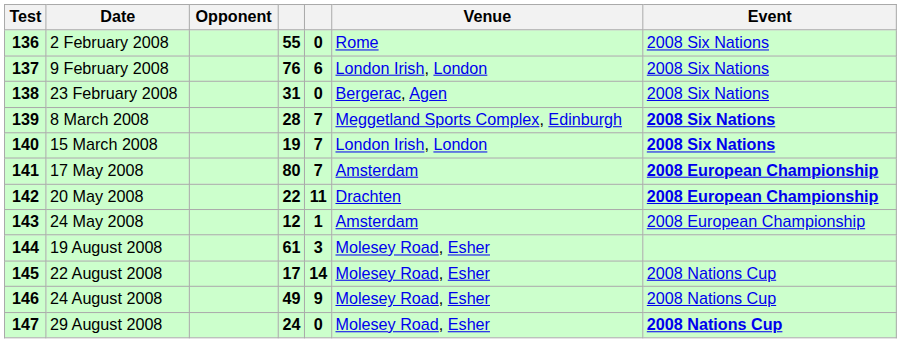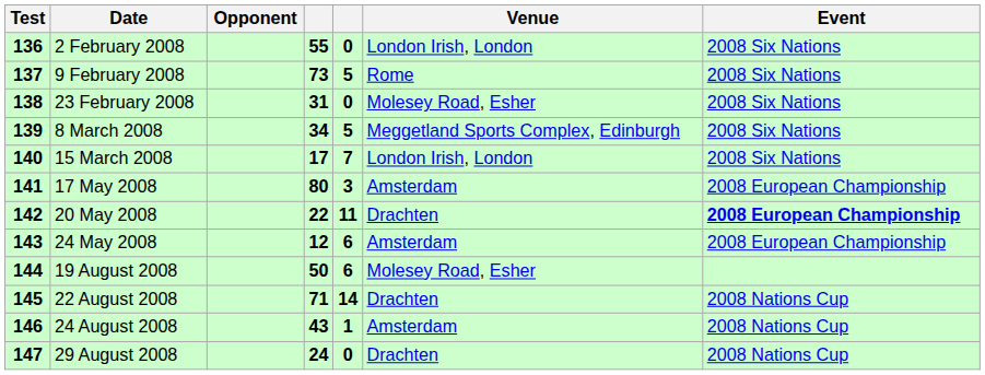 <table class="wikitable sortable" style="width:100%">
 <tr>
 <th>Test</th>
 <th>Date</th>
 <th>Opponent</th>
 <th></th>
 <th></th>
 <th>Venue</th>
 <th>Event</th>
 </tr>
 <tr bgcolor=#ccffcc>
 <td align="center"><strong>136</strong></td>
 <td>2 February 2008</td>
 <td></td>
 <td align="center"><strong>55</strong></td>
 <td align="center"><strong>0</strong></td>
-<td><a href='#'>Rome</a></td>
+<td><a href='#'>London Irish</a>, <a href='#'>London</a></td>
 <td><a href='#'>2008 Six Nations</a></td>
 </tr>
 <tr bgcolor=#ccffcc>
 <td align="center"><strong>137</strong></td>
 <td>9 February 2008</td>
 <td></td>
-<td align="center"><strong>76</strong></td>
-<td align="center"><strong>6</strong></td>
-<td><a href='#'>London Irish</a>, <a href='#'>London</a></td>
+<td align="center"><strong>73</strong></td>
+<td align="center"><strong>5</strong></td>
+<td><a href='#'>Rome</a></td>
 <td><a href='#'>2008 Six Nations</a></td>
 </tr>
 <tr bgcolor=#ccffcc>
 <td align="center"><strong>138</strong></td>
 <td>23 February 2008</td>
 <td></td>
 <td align="center"><strong>31</strong></td>
 <td align="center"><strong>0</strong></td>
-<td><a href='#'>Bergerac</a>, <a href='#'>Agen</a></td>
+<td><a href='#'>Molesey Road</a>, <a href='#'>Esher</a></td>
 <td><a href='#'>2008 Six Nations</a></td>
 </tr>
 <tr bgcolor=#ccffcc>
 <td align="center"><strong>139</strong></td>
 <td>8 March 2008</td>
 <td></td>
-<td align="center"><strong>28</strong></td>
-<td align="center"><strong>7</strong></td>
+<td align="center"><strong>34</strong></td>
+<td align="center"><strong>5</strong></td>
 <td><a href='#'>Meggetland Sports Complex</a>, <a href='#'>Edinburgh</a></td>
-<td><strong><a href='#'>2008 Six Nations</a></strong></td>
+<td><a href='#'>2008 Six Nations</a></td>
 </tr>
 <tr bgcolor=#ccffcc>
 <td align="center"><strong>140</strong></td>
 <td>15 March 2008</td>
 <td></td>
-<td align="center"><strong>19</strong></td>
+<td align="center"><strong>17</strong></td>
 <td align="center"><strong>7</strong></td>
 <td><a href='#'>London Irish</a>, <a href='#'>London</a></td>
-<td><strong><a href='#'>2008 Six Nations</a></strong></td>
+<td><a href='#'>2008 Six Nations</a></td>
 </tr>
 <tr bgcolor=#ccffcc>
 <td align="center"><strong>141</strong></td>
 <td>17 May 2008</td>
 <td></td>
 <td align="center"><strong>80</strong></td>
-<td align="center"><strong>7</strong></td>
+<td align="center"><strong>3</strong></td>
 <td><a href='#'>Amsterdam</a></td>
-<td><strong><a href='#'>2008 European Championship</a></strong></td>
+<td><a href='#'>2008 European Championship</a></td>
 </tr>
 <tr bgcolor=#ccffcc>
 <td align="center"><strong>142</strong></td>
 <td>20 May 2008</td>
 <td></td>
 <td align="center"><strong>22</strong></td>
 <td align="center"><strong>11</strong></td>
 <td><a href='#'>Drachten</a></td>
 <td><strong><a href='#'>2008 European Championship</a></strong></td>
 </tr>
 <tr bgcolor=#ccffcc>
 <td align="center"><strong>143</strong></td>
 <td>24 May 2008</td>
 <td></td>
 <td align="center"><strong>12</strong></td>
-<td align="center"><strong>1</strong></td>
+<td align="center"><strong>6</strong></td>
 <td><a href='#'>Amsterdam</a></td>
 <td><a href='#'>2008 European Championship</a></td>
 </tr>
 <tr bgcolor=#ccffcc>
 <td align="center"><strong>144</strong></td>
 <td>19 August 2008</td>
 <td></td>
-<td align="center"><strong>61</strong></td>
-<td align="center"><strong>3</strong></td>
+<td align="center"><strong>50</strong></td>
+<td align="center"><strong>6</strong></td>
 <td><a href='#'>Molesey Road</a>, <a href='#'>Esher</a></td>
 <td></td>
 </tr>
 <tr bgcolor=#ccffcc>
 <td align="center"><strong>145</strong></td>
 <td>22 August 2008</td>
 <td></td>
-<td align="center"><strong>17</strong></td>
+<td align="center"><strong>71</strong></td>
 <td align="center"><strong>14</strong></td>
-<td><a href='#'>Molesey Road</a>, <a href='#'>Esher</a></td>
+<td><a href='#'>Drachten</a></td>
 <td><a href='#'>2008 Nations Cup</a></td>
 </tr>
 <tr bgcolor=#ccffcc>
 <td align="center"><strong>146</strong></td>
 <td>24 August 2008</td>
 <td></td>
-<td align="center"><strong>49</strong></td>
-<td align="center"><strong>9</strong></td>
-<td><a href='#'>Molesey Road</a>, <a href='#'>Esher</a></td>
+<td align="center"><strong>43</strong></td>
+<td align="center"><strong>1</strong></td>
+<td><a href='#'>Amsterdam</a></td>
 <td><a href='#'>2008 Nations Cup</a></td>
 </tr>
 <tr bgcolor=#ccffcc>
 <td align="center"><strong>147</strong></td>
 <td>29 August 2008</td>
 <td></td>
 <td align="center"><strong>24</strong></td>
 <td align="center"><strong>0</strong></td>
-<td><a href='#'>Molesey Road</a>, <a href='#'>Esher</a></td>
-<td><strong><a href='#'>2008 Nations Cup</a></strong></td>
+<td><a href='#'>Drachten</a></td>
+<td><a href='#'>2008 Nations Cup</a></td>
 </tr>
 </table>
